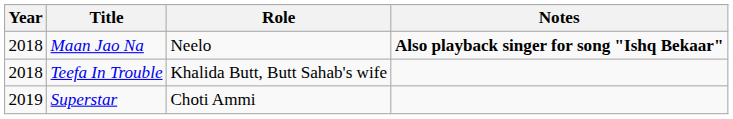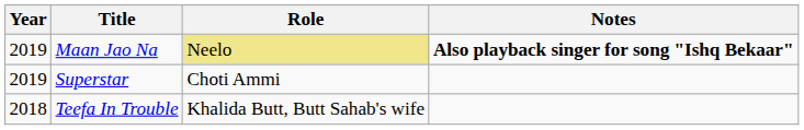 <table class="wikitable">
 <tr>
 <th>Year</th>
 <th>Title</th>
 <th>Role</th>
 <th>Notes</th>
 </tr>
 <tr>
-<td>2018</td>
+<td>2019</td>
 <td><em><a href='#'>Maan Jao Na</a></em></td>
-<td>Neelo</td>
+<td style="background: khaki;">Neelo</td>
 <td><strong>Also playback singer for song "Ishq Bekaar"</strong></td>
+</tr>
+<tr>
+<td>2019</td>
+<td><em><a href='#'>Superstar</a></em></td>
+<td>Choti Ammi</td>
+<td></td>
 </tr>
 <tr>
 <td>2018</td>
 <td><em><a href='#'>Teefa In Trouble</a></em></td>
 <td>Khalida Butt, Butt Sahab's wife</td>
 <td></td>
 </tr>
-<tr>
-<td>2019</td>
-<td><em><a href='#'>Superstar</a></em></td>
-<td>Choti Ammi</td>
-<td></td>
-</tr>
 </table>
